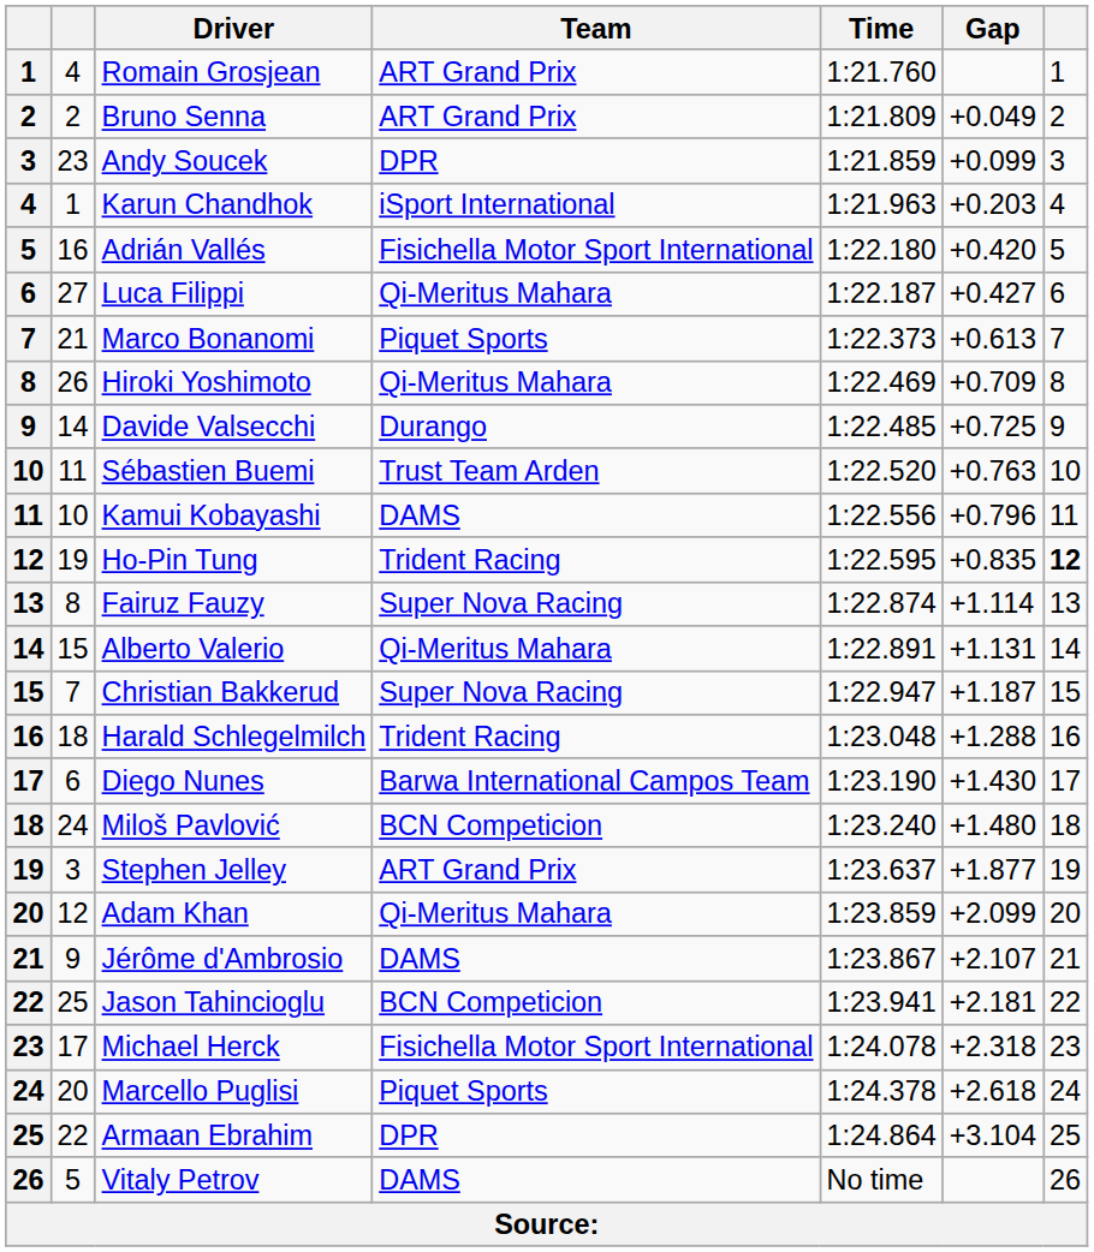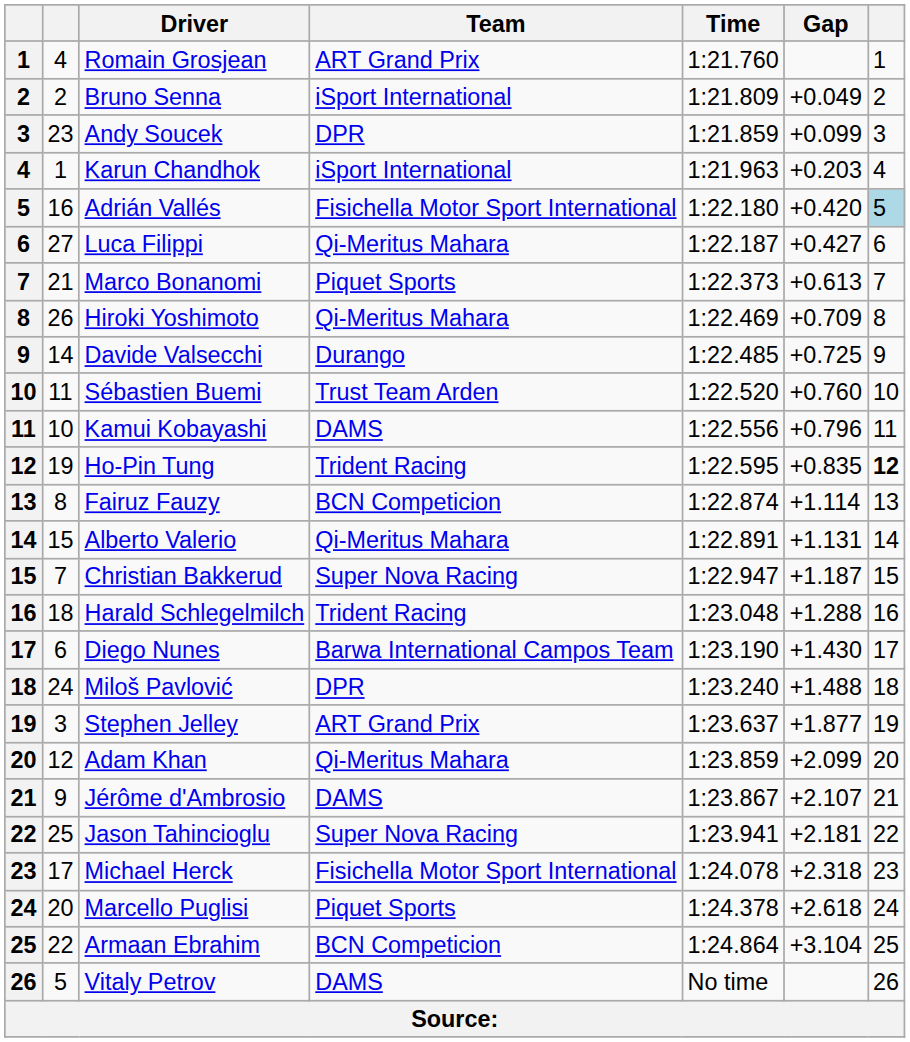 <table class="wikitable" style="font-size: 85%">
 <tr>
 <th></th>
 <th></th>
 <th>Driver</th>
 <th>Team</th>
 <th>Time</th>
 <th>Gap</th>
 <th></th>
 </tr>
 <tr>
 <th>1</th>
 <td align="center">4</td>
 <td> <a href='#'>Romain Grosjean</a></td>
 <td><a href='#'>ART Grand Prix</a></td>
 <td>1:21.760</td>
 <td></td>
 <td>1</td>
 </tr>
 <tr>
 <th>2</th>
 <td align="center">2</td>
 <td> <a href='#'>Bruno Senna</a></td>
-<td><a href='#'>ART Grand Prix</a></td>
+<td><a href='#'>iSport International</a></td>
 <td>1:21.809</td>
 <td>+0.049</td>
 <td>2</td>
 </tr>
 <tr>
 <th>3</th>
 <td align="center">23</td>
 <td> <a href='#'>Andy Soucek</a></td>
 <td><a href='#'>DPR</a></td>
 <td>1:21.859</td>
 <td>+0.099</td>
 <td>3</td>
 </tr>
 <tr>
 <th>4</th>
 <td align="center">1</td>
 <td> <a href='#'>Karun Chandhok</a></td>
 <td><a href='#'>iSport International</a></td>
 <td>1:21.963</td>
 <td>+0.203</td>
 <td>4</td>
 </tr>
 <tr>
 <th>5</th>
 <td align="center">16</td>
 <td> <a href='#'>Adrián Vallés</a></td>
 <td><a href='#'>Fisichella Motor Sport International</a></td>
 <td>1:22.180</td>
 <td>+0.420</td>
-<td>5</td>
+<td style="background: lightblue;">5</td>
 </tr>
 <tr>
 <th>6</th>
 <td align="center">27</td>
 <td> <a href='#'>Luca Filippi</a></td>
 <td><a href='#'>Qi-Meritus Mahara</a></td>
 <td>1:22.187</td>
 <td>+0.427</td>
 <td>6</td>
 </tr>
 <tr>
 <th>7</th>
 <td align="center">21</td>
 <td> <a href='#'>Marco Bonanomi</a></td>
 <td><a href='#'>Piquet Sports</a></td>
 <td>1:22.373</td>
 <td>+0.613</td>
 <td>7</td>
 </tr>
 <tr>
 <th>8</th>
 <td align="center">26</td>
 <td> <a href='#'>Hiroki Yoshimoto</a></td>
 <td><a href='#'>Qi-Meritus Mahara</a></td>
 <td>1:22.469</td>
 <td>+0.709</td>
 <td>8</td>
 </tr>
 <tr>
 <th>9</th>
 <td align="center">14</td>
 <td> <a href='#'>Davide Valsecchi</a></td>
 <td><a href='#'>Durango</a></td>
 <td>1:22.485</td>
 <td>+0.725</td>
 <td>9</td>
 </tr>
 <tr>
 <th>10</th>
 <td align="center">11</td>
 <td> <a href='#'>Sébastien Buemi</a></td>
 <td><a href='#'>Trust Team Arden</a></td>
 <td>1:22.520</td>
-<td>+0.763</td>
+<td>+0.760</td>
 <td>10</td>
 </tr>
 <tr>
 <th>11</th>
 <td align="center">10</td>
 <td> <a href='#'>Kamui Kobayashi</a></td>
 <td><a href='#'>DAMS</a></td>
 <td>1:22.556</td>
 <td>+0.796</td>
 <td>11</td>
 </tr>
 <tr>
 <th>12</th>
 <td align="center">19</td>
 <td> <a href='#'>Ho-Pin Tung</a></td>
 <td><a href='#'>Trident Racing</a></td>
 <td>1:22.595</td>
 <td>+0.835</td>
 <td><strong>12</strong></td>
 </tr>
 <tr>
 <th>13</th>
 <td align="center">8</td>
 <td> <a href='#'>Fairuz Fauzy</a></td>
-<td><a href='#'>Super Nova Racing</a></td>
+<td><a href='#'>BCN Competicion</a></td>
 <td>1:22.874</td>
 <td>+1.114</td>
 <td>13</td>
 </tr>
 <tr>
 <th>14</th>
 <td align="center">15</td>
 <td> <a href='#'>Alberto Valerio</a></td>
 <td><a href='#'>Qi-Meritus Mahara</a></td>
 <td>1:22.891</td>
 <td>+1.131</td>
 <td>14</td>
 </tr>
 <tr>
 <th>15</th>
 <td align="center">7</td>
 <td> <a href='#'>Christian Bakkerud</a></td>
 <td><a href='#'>Super Nova Racing</a></td>
 <td>1:22.947</td>
 <td>+1.187</td>
 <td>15</td>
 </tr>
 <tr>
 <th>16</th>
 <td align="center">18</td>
 <td> <a href='#'>Harald Schlegelmilch</a></td>
 <td><a href='#'>Trident Racing</a></td>
 <td>1:23.048</td>
 <td>+1.288</td>
 <td>16</td>
 </tr>
 <tr>
 <th>17</th>
 <td align="center">6</td>
 <td> <a href='#'>Diego Nunes</a></td>
 <td><a href='#'>Barwa International Campos Team</a></td>
 <td>1:23.190</td>
 <td>+1.430</td>
 <td>17</td>
 </tr>
 <tr>
 <th>18</th>
 <td align="center">24</td>
 <td> <a href='#'>Miloš Pavlović</a></td>
-<td><a href='#'>BCN Competicion</a></td>
+<td><a href='#'>DPR</a></td>
 <td>1:23.240</td>
-<td>+1.480</td>
+<td>+1.488</td>
 <td>18</td>
 </tr>
 <tr>
 <th>19</th>
 <td align="center">3</td>
 <td> <a href='#'>Stephen Jelley</a></td>
 <td><a href='#'>ART Grand Prix</a></td>
 <td>1:23.637</td>
 <td>+1.877</td>
 <td>19</td>
 </tr>
 <tr>
 <th>20</th>
 <td align="center">12</td>
 <td> <a href='#'>Adam Khan</a></td>
 <td><a href='#'>Qi-Meritus Mahara</a></td>
 <td>1:23.859</td>
 <td>+2.099</td>
 <td>20</td>
 </tr>
 <tr>
 <th>21</th>
 <td align="center">9</td>
 <td> <a href='#'>Jérôme d'Ambrosio</a></td>
 <td><a href='#'>DAMS</a></td>
 <td>1:23.867</td>
 <td>+2.107</td>
 <td>21</td>
 </tr>
 <tr>
 <th>22</th>
 <td align="center">25</td>
 <td> <a href='#'>Jason Tahincioglu</a></td>
-<td><a href='#'>BCN Competicion</a></td>
+<td><a href='#'>Super Nova Racing</a></td>
 <td>1:23.941</td>
 <td>+2.181</td>
 <td>22</td>
 </tr>
 <tr>
 <th>23</th>
 <td align="center">17</td>
 <td> <a href='#'>Michael Herck</a></td>
 <td><a href='#'>Fisichella Motor Sport International</a></td>
 <td>1:24.078</td>
 <td>+2.318</td>
 <td>23</td>
 </tr>
 <tr>
 <th>24</th>
 <td align="center">20</td>
 <td> <a href='#'>Marcello Puglisi</a></td>
 <td><a href='#'>Piquet Sports</a></td>
 <td>1:24.378</td>
 <td>+2.618</td>
 <td>24</td>
 </tr>
 <tr>
 <th>25</th>
 <td align="center">22</td>
 <td> <a href='#'>Armaan Ebrahim</a></td>
-<td><a href='#'>DPR</a></td>
+<td><a href='#'>BCN Competicion</a></td>
 <td>1:24.864</td>
 <td>+3.104</td>
 <td>25</td>
 </tr>
 <tr>
 <th>26</th>
 <td align="center">5</td>
 <td> <a href='#'>Vitaly Petrov</a></td>
 <td><a href='#'>DAMS</a></td>
 <td>No time</td>
 <td></td>
 <td>26</td>
 </tr>
 <tr>
 <th colspan="7">Source:</th>
 </tr>
 </table>
